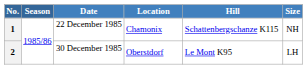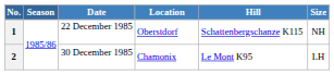 <table class="wikitable sortable" style="font-size:86%; line-height:15px; text-align:left; border:grey solid 1px; border-collapse:collapse; background:#ffffff;">
 <tr style="background:#efefef;">
 <th style="background-color:#369; color:white; width:10px;">No.</th>
 <th style="background-color:#369; color:white;  width:30px;">Season</th>
 <th style="background-color:#4180be; color:white; width:105px;">Date</th>
 <th style="background-color:#4180be; color:white; width:87px;">Location</th>
 <th style="background-color:#4180be; color:white; width:152px;">Hill</th>
 <th style="background-color:#4180be; color:white; width:25px;">Size</th>
 </tr>
 <tr>
 <th scope=row style="text-align:center;">1</th>
 <td align=center rowspan=2><a href='#'>1985/86</a></td>
 <td align=right>22 December 1985  </td>
-<td> <a href='#'>Chamonix</a></td>
+<td> <a href='#'>Oberstdorf</a></td>
 <td><a href='#'>Schattenbergschanze</a> K115</td>
 <td align=center>NH</td>
 </tr>
 <tr>
 <th scope=row style="text-align:center;">2</th>
 <td align=right>30 December 1985  </td>
-<td> <a href='#'>Oberstdorf</a></td>
+<td> <a href='#'>Chamonix</a></td>
 <td><a href='#'>Le Mont</a> K95</td>
 <td align=center>LH</td>
 </tr>
 </table>
